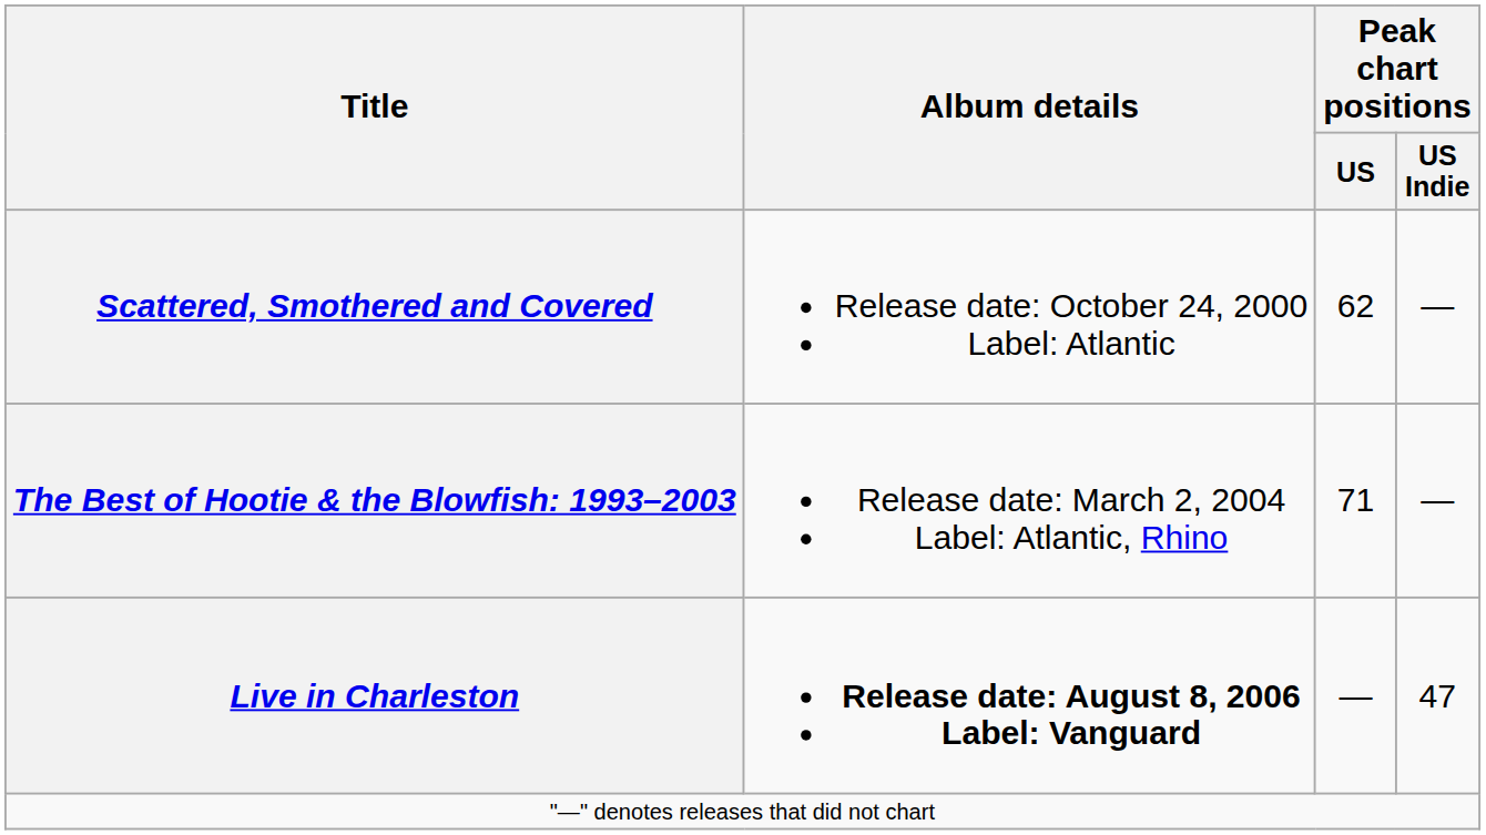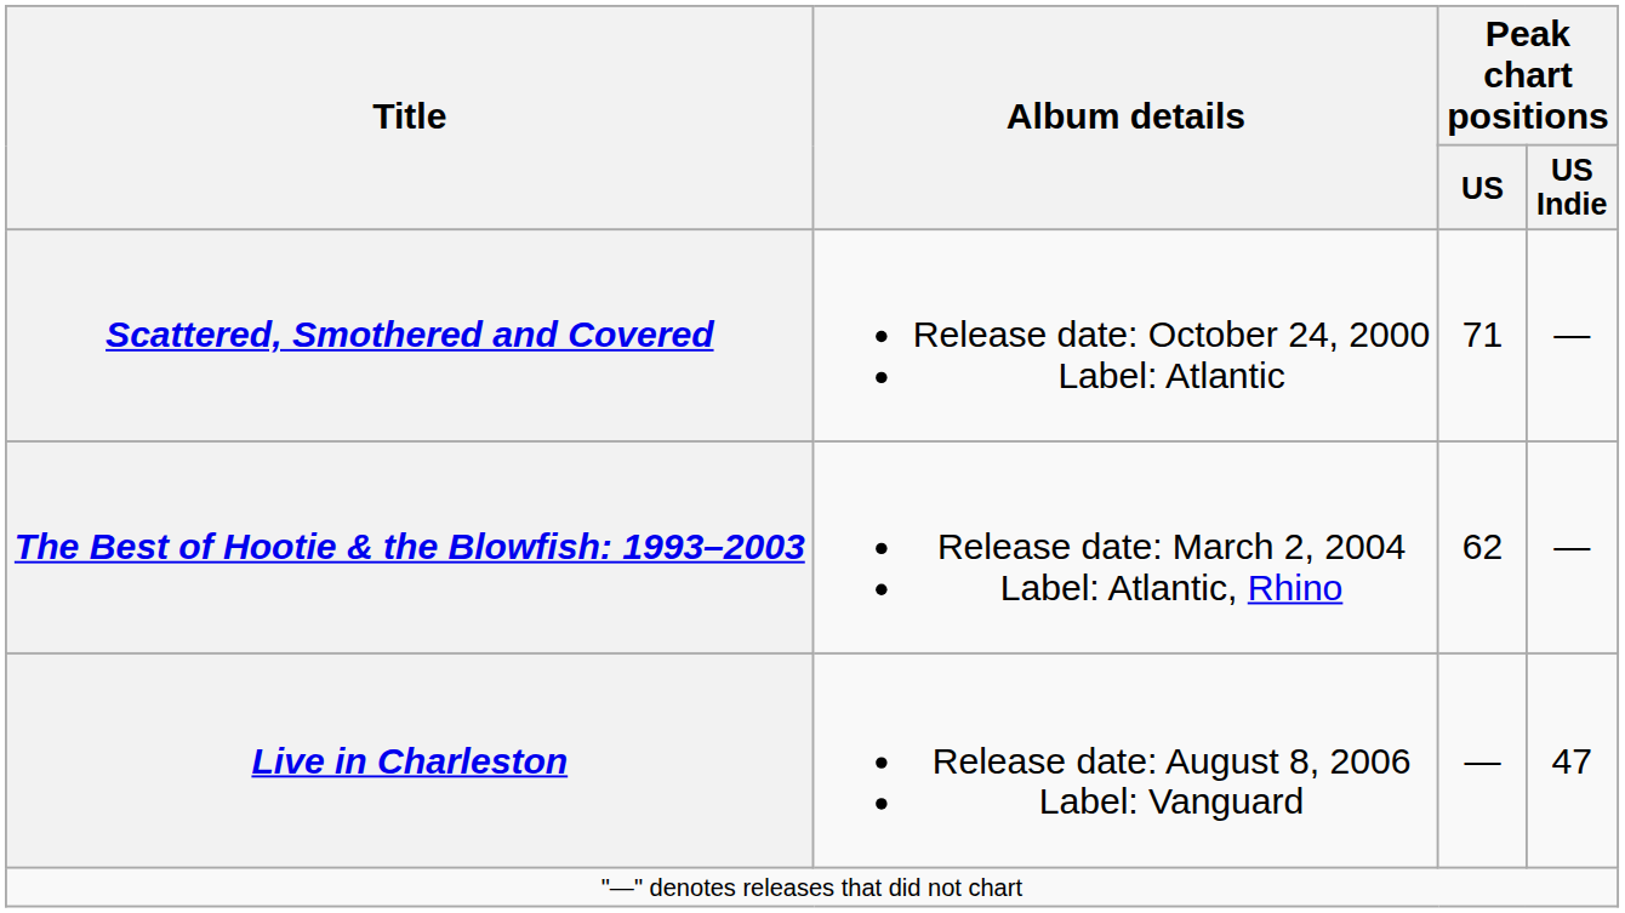 <table class="wikitable plainrowheaders" style="text-align:center;">
 <tr>
 <th rowspan="2">Title</th>
 <th rowspan="2">Album details</th>
 <th colspan="2">Peak chart<br>positions</th>
 </tr>
 <tr style="font-size:smaller;">
 <th style="width:30px;">US<br></th>
 <th style="width:30px;">US Indie<br></th>
 </tr>
 <tr>
 <th scope="row"><em><a href='#'>Scattered, Smothered and Covered</a></em></th>
 <td><br><ul><li>Release date: October 24, 2000</li><li>Label: Atlantic</li></ul></td>
-<td>62</td>
+<td>71</td>
 <td>—</td>
 </tr>
 <tr>
 <th scope="row"><em><a href='#'>The Best of Hootie & the Blowfish: 1993–2003</a></em></th>
 <td><br><ul><li>Release date: March 2, 2004</li><li>Label: Atlantic, <a href='#'>Rhino</a></li></ul></td>
-<td>71</td>
+<td>62</td>
 <td>—</td>
 </tr>
 <tr>
 <th scope="row"><em><a href='#'>Live in Charleston</a></em></th>
-<td><strong><br><ul><li>Release date: August 8, 2006</li><li>Label: Vanguard</li></ul></strong></td>
+<td><br><ul><li>Release date: August 8, 2006</li><li>Label: Vanguard</li></ul></td>
 <td>—</td>
 <td>47</td>
 </tr>
 <tr>
 <td colspan="10" style="font-size:8pt">"—" denotes releases that did not chart</td>
 </tr>
 </table>
